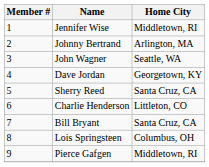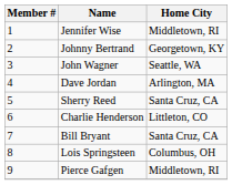 <table class="wikitable">
 <tr>
 <th>Member #</th>
 <th>Name</th>
 <th>Home City</th>
 </tr>
 <tr>
 <td>1</td>
 <td>Jennifer Wise</td>
 <td>Middletown, RI</td>
 </tr>
 <tr>
 <td>2</td>
 <td>Johnny Bertrand</td>
-<td>Arlington, MA</td>
+<td>Georgetown, KY</td>
 </tr>
 <tr>
 <td>3</td>
 <td>John Wagner</td>
 <td>Seattle, WA</td>
 </tr>
 <tr>
 <td>4</td>
 <td>Dave Jordan</td>
-<td>Georgetown, KY</td>
+<td>Arlington, MA</td>
 </tr>
 <tr>
 <td>5</td>
 <td>Sherry Reed</td>
 <td>Santa Cruz, CA</td>
 </tr>
 <tr>
 <td>6</td>
 <td>Charlie Henderson</td>
 <td>Littleton, CO</td>
 </tr>
 <tr>
 <td>7</td>
 <td>Bill Bryant</td>
 <td>Santa Cruz, CA</td>
 </tr>
 <tr>
 <td>8</td>
 <td>Lois Springsteen</td>
 <td>Columbus, OH</td>
 </tr>
 <tr>
 <td>9</td>
 <td>Pierce Gafgen</td>
 <td>Middletown, RI</td>
 </tr>
 <tr>
 </tr>
 </table>
